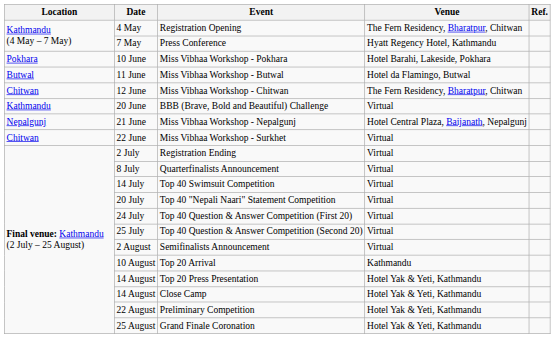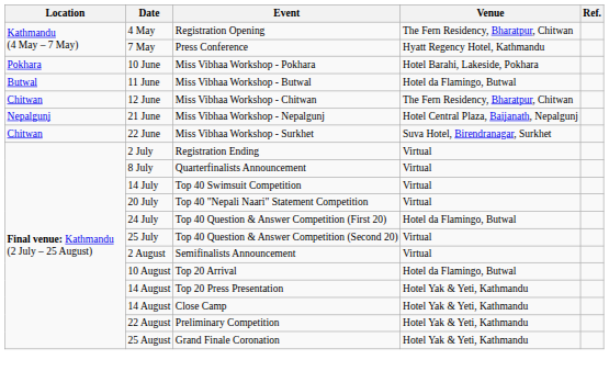 <table class="wikitable" style="font-size: 90%">
 <tr>
 <th width=160>Location</th>
 <th>Date</th>
 <th>Event</th>
 <th>Venue</th>
 <th>Ref.</th>
 </tr>
 <tr>
 <td rowspan=2><a href='#'>Kathmandu</a><br>(4 May – 7 May)</td>
 <td>4 May</td>
 <td>Registration Opening</td>
 <td>The Fern Residency, <a href='#'>Bharatpur</a>, Chitwan</td>
 <td align=center></td>
 </tr>
 <tr>
 <td>7 May</td>
 <td>Press Conference</td>
 <td>Hyatt Regency Hotel, Kathmandu</td>
 <td align=center></td>
 </tr>
 <tr>
 <td><a href='#'>Pokhara</a></td>
 <td>10 June</td>
 <td>Miss Vibhaa Workshop - Pokhara</td>
 <td>Hotel Barahi, Lakeside, Pokhara</td>
 <td align=center></td>
 </tr>
 <tr>
 <td><a href='#'>Butwal</a></td>
 <td>11 June</td>
 <td>Miss Vibhaa Workshop - Butwal</td>
 <td>Hotel da Flamingo, Butwal</td>
 <td align=center></td>
 </tr>
 <tr>
 <td><a href='#'>Chitwan</a></td>
 <td>12 June</td>
 <td>Miss Vibhaa Workshop - Chitwan</td>
 <td>The Fern Residency, <a href='#'>Bharatpur</a>, Chitwan</td>
 <td align=center></td>
 </tr>
 <tr>
-<td><a href='#'>Kathmandu</a></td>
-<td>20 June</td>
-<td>BBB (Brave, Bold and Beautiful) Challenge</td>
-<td>Virtual</td>
-<td align=center></td>
-</tr>
-<tr>
 <td><a href='#'>Nepalgunj</a></td>
 <td>21 June</td>
 <td>Miss Vibhaa Workshop - Nepalgunj</td>
 <td>Hotel Central Plaza, <a href='#'>Baijanath</a>, Nepalgunj</td>
 <td align=center></td>
 </tr>
 <tr>
 <td><a href='#'>Chitwan</a></td>
 <td>22 June</td>
 <td>Miss Vibhaa Workshop - Surkhet</td>
-<td>Virtual</td>
+<td>Suva Hotel, <a href='#'>Birendranagar</a>, Surkhet</td>
 <td align=center></td>
 </tr>
 <tr>
 <td rowspan=12><strong>Final venue:</strong> <a href='#'>Kathmandu</a><br>(2 July – 25 August)</td>
 <td>2 July</td>
 <td>Registration Ending</td>
 <td>Virtual</td>
 <td align=center></td>
 </tr>
 <tr>
 <td>8 July</td>
 <td>Quarterfinalists Announcement</td>
 <td>Virtual</td>
 <td align=center></td>
 </tr>
 <tr>
 <td>14 July</td>
 <td>Top 40 Swimsuit Competition</td>
 <td>Virtual</td>
 <td align=center></td>
 </tr>
 <tr>
 <td>20 July</td>
 <td>Top 40 "Nepali Naari" Statement Competition</td>
 <td>Virtual</td>
 <td align=center></td>
 </tr>
 <tr>
 <td>24 July</td>
 <td>Top 40 Question & Answer Competition (First 20)</td>
-<td>Virtual</td>
+<td>Hotel da Flamingo, Butwal</td>
 <td align=center></td>
 </tr>
 <tr>
 <td>25 July</td>
 <td>Top 40 Question & Answer Competition (Second 20)</td>
 <td>Virtual</td>
 <td align=center></td>
 </tr>
 <tr>
 <td>2 August</td>
 <td>Semifinalists Announcement</td>
 <td>Virtual</td>
 <td align=center></td>
 </tr>
 <tr>
 <td>10 August</td>
 <td>Top 20 Arrival</td>
-<td>Kathmandu</td>
+<td>Hotel da Flamingo, Butwal</td>
 <td align=center></td>
 </tr>
 <tr>
 <td>14 August</td>
 <td>Top 20 Press Presentation</td>
 <td>Hotel Yak & Yeti, Kathmandu</td>
 <td align=center></td>
 </tr>
 <tr>
 <td>14 August</td>
 <td>Close Camp</td>
 <td>Hotel Yak & Yeti, Kathmandu</td>
 <td align=center></td>
 </tr>
 <tr>
 <td>22 August</td>
 <td>Preliminary Competition</td>
 <td>Hotel Yak & Yeti, Kathmandu</td>
 <td align=center></td>
 </tr>
 <tr>
 <td>25 August</td>
 <td>Grand Finale Coronation</td>
 <td>Hotel Yak & Yeti, Kathmandu</td>
 <td align=center></td>
 </tr>
 </table>
